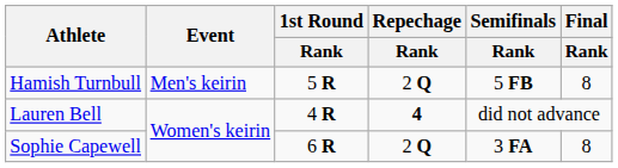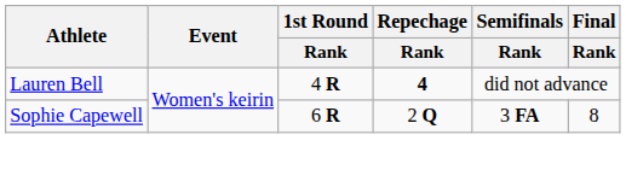 <table class=wikitable style=font-size:90%;text-align:center>
 <tr>
 <th rowspan=2>Athlete</th>
 <th rowspan=2>Event</th>
 <th>1st Round</th>
 <th>Repechage</th>
 <th>Semifinals</th>
 <th>Final</th>
 </tr>
 <tr style=font-size:95%>
 <th>Rank</th>
 <th>Rank</th>
 <th>Rank</th>
 <th>Rank</th>
 </tr>
 <tr align=center>
-<td align=left><a href='#'>Hamish Turnbull</a></td>
-<td align=left><a href='#'>Men's keirin</a></td>
-<td>5 <strong>R</strong></td>
-<td>2 <strong>Q</strong></td>
-<td>5 <strong>FB</strong></td>
-<td>8</td>
-</tr>
-<tr align=center>
 <td align=left><a href='#'>Lauren Bell</a></td>
 <td align=left rowspan=2><a href='#'>Women's keirin</a></td>
 <td>4 <strong>R</strong></td>
 <td><strong>4</strong></td>
 <td colspan=2>did not advance</td>
 </tr>
 <tr align=center>
 <td align=left><a href='#'>Sophie Capewell</a></td>
 <td>6 <strong>R</strong></td>
 <td>2 <strong>Q</strong></td>
 <td>3 <strong>FA</strong></td>
 <td>8</td>
 </tr>
 </table>
